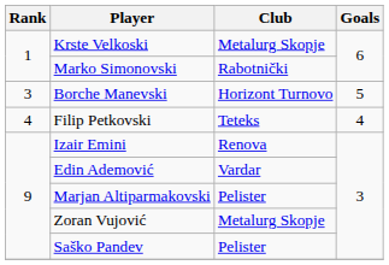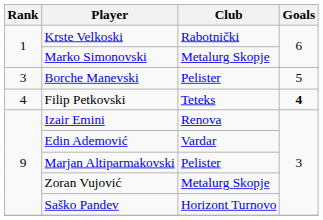 <table class="wikitable" style="text-align:center">
 <tr>
 <th>Rank</th>
 <th>Player</th>
 <th>Club</th>
 <th>Goals</th>
 </tr>
 <tr>
 <td rowspan="2">1</td>
 <td align="left"> <a href='#'>Krste Velkoski</a></td>
-<td align="left"><a href='#'>Metalurg Skopje</a></td>
+<td align="left"><a href='#'>Rabotnički</a></td>
 <td rowspan="2">6</td>
 </tr>
 <tr>
 <td align="left"> <a href='#'>Marko Simonovski</a></td>
-<td align="left"><a href='#'>Rabotnički</a></td>
+<td align="left"><a href='#'>Metalurg Skopje</a></td>
 </tr>
 <tr>
 <td rowspan=>3</td>
 <td align="left"> <a href='#'>Borche Manevski</a></td>
-<td align="left"><a href='#'>Horizont Turnovo</a></td>
+<td align="left"><a href='#'>Pelister</a></td>
 <td rowspan=>5</td>
 </tr>
 <tr>
 <td rowspan= style="background: lightblue;">4</td>
 <td align="left"> Filip Petkovski</td>
 <td align="left"><a href='#'>Teteks</a></td>
-<td rowspan=>4</td>
+<td rowspan=><strong>4</strong></td>
 </tr>
 <tr>
 <td rowspan="5">9</td>
 <td align="left"> <a href='#'>Izair Emini</a></td>
 <td align="left"><a href='#'>Renova</a></td>
 <td rowspan="5">3</td>
 </tr>
 <tr>
 <td align="left"> <a href='#'>Edin Ademović</a></td>
 <td align="left"><a href='#'>Vardar</a></td>
 </tr>
 <tr>
 <td align="left"> <a href='#'>Marjan Altiparmakovski</a></td>
 <td align="left"><a href='#'>Pelister</a></td>
 </tr>
 <tr>
 <td align="left"> Zoran Vujović</td>
 <td align="left"><a href='#'>Metalurg Skopje</a></td>
 </tr>
 <tr>
 <td align="left"> <a href='#'>Saško Pandev</a></td>
-<td align="left"><a href='#'>Pelister</a></td>
+<td align="left"><a href='#'>Horizont Turnovo</a></td>
 </tr>
 <tr>
 </tr>
 </table>
